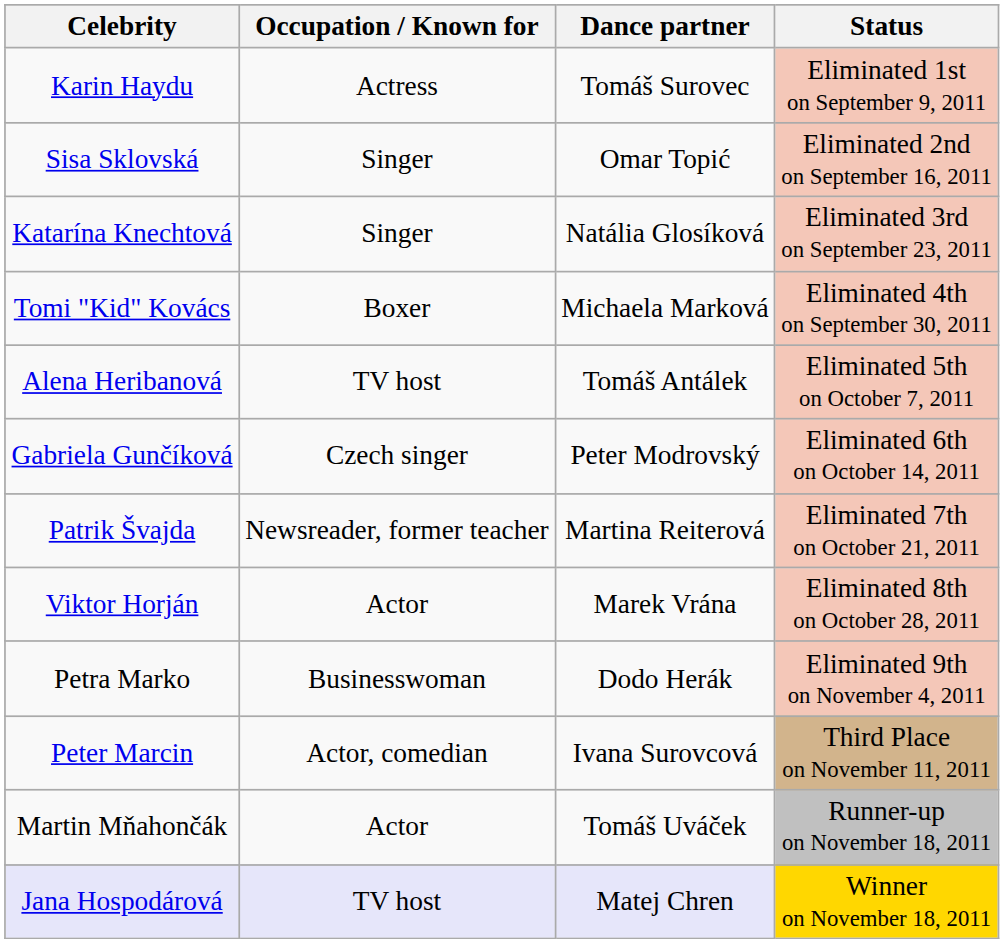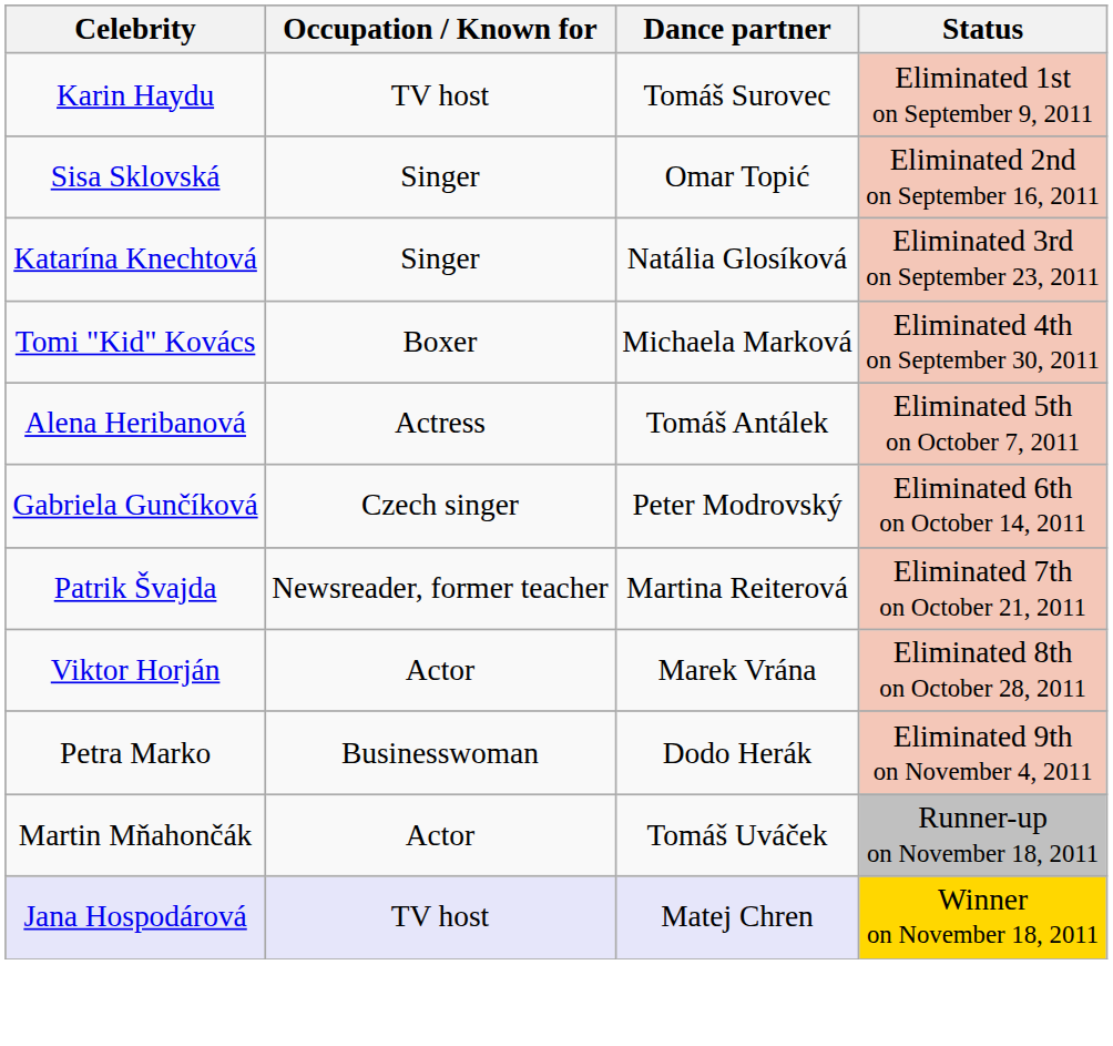 <table class="wikitable" style="margin:auto; text-align:center">
 <tr>
 <th>Celebrity</th>
 <th>Occupation / Known for</th>
 <th>Dance partner</th>
 <th>Status</th>
 </tr>
 <tr>
 <td><a href='#'>Karin Haydu</a></td>
-<td>Actress</td>
+<td>TV host</td>
 <td>Tomáš Surovec</td>
 <td bgcolor="#F4C7B8">Eliminated 1st<br><small>on September 9, 2011</small></td>
 </tr>
 <tr>
 <td><a href='#'>Sisa Sklovská</a></td>
 <td>Singer</td>
 <td>Omar Topić</td>
 <td bgcolor="#F4C7B8">Eliminated 2nd<br><small>on September 16, 2011</small></td>
 </tr>
 <tr>
 <td><a href='#'>Katarína Knechtová</a></td>
 <td>Singer</td>
 <td>Natália Glosíková</td>
 <td bgcolor="#F4C7B8">Eliminated 3rd<br><small>on September 23, 2011</small></td>
 </tr>
 <tr>
 <td><a href='#'>Tomi "Kid" Kovács</a></td>
 <td>Boxer</td>
 <td>Michaela Marková</td>
 <td bgcolor="#F4C7B8">Eliminated 4th<br><small>on September 30, 2011</small></td>
 </tr>
 <tr>
 <td><a href='#'>Alena Heribanová</a></td>
-<td>TV host</td>
+<td>Actress</td>
 <td>Tomáš Antálek</td>
 <td bgcolor="#F4C7B8">Eliminated 5th<br><small>on October 7, 2011</small></td>
 </tr>
 <tr>
 <td><a href='#'>Gabriela Gunčíková</a></td>
 <td>Czech singer</td>
 <td>Peter Modrovský</td>
 <td bgcolor="#F4C7B8">Eliminated 6th<br><small>on October 14, 2011</small></td>
 </tr>
 <tr>
 <td><a href='#'>Patrik Švajda</a></td>
 <td>Newsreader, former teacher</td>
 <td>Martina Reiterová</td>
 <td bgcolor="#F4C7B8">Eliminated 7th<br><small>on October 21, 2011</small></td>
 </tr>
 <tr>
 <td><a href='#'>Viktor Horján</a></td>
 <td>Actor</td>
 <td>Marek Vrána</td>
 <td bgcolor="#F4C7B8">Eliminated 8th<br><small>on October 28, 2011</small></td>
 </tr>
 <tr>
 <td>Petra Marko</td>
 <td>Businesswoman</td>
 <td>Dodo Herák</td>
 <td bgcolor="#F4C7B8">Eliminated 9th<br><small>on November 4, 2011</small></td>
 </tr>
 <tr>
-<td><a href='#'>Peter Marcin</a></td>
-<td>Actor, comedian</td>
-<td>Ivana Surovcová</td>
-<td bgcolor="tan">Third Place<br><small>on November 11, 2011</small></td>
-</tr>
-<tr>
 <td>Martin Mňahončák</td>
 <td>Actor</td>
 <td>Tomáš Uváček</td>
 <td bgcolor="silver">Runner-up<br><small>on November 18, 2011</small></td>
 </tr>
 <tr>
 <td style="background:lavender;"><a href='#'>Jana Hospodárová</a></td>
 <td style="background:lavender;">TV host</td>
 <td style="background:lavender;">Matej Chren</td>
 <td bgcolor="gold">Winner<br><small>on November 18, 2011</small></td>
 </tr>
 </table>
